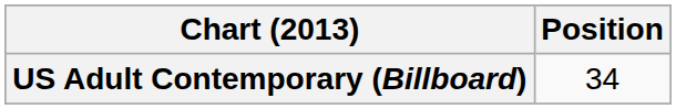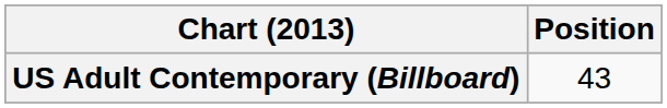 <table class="wikitable plainrowheaders" style="text-align:center">
 <tr>
 <th scope="col">Chart (2013)</th>
 <th scope="col">Position</th>
 </tr>
 <tr>
 <th scope="row">US Adult Contemporary (<em>Billboard</em>)</th>
-<td style="text-align:center;">34</td>
+<td style="text-align:center;">43</td>
 </tr>
 </table>
